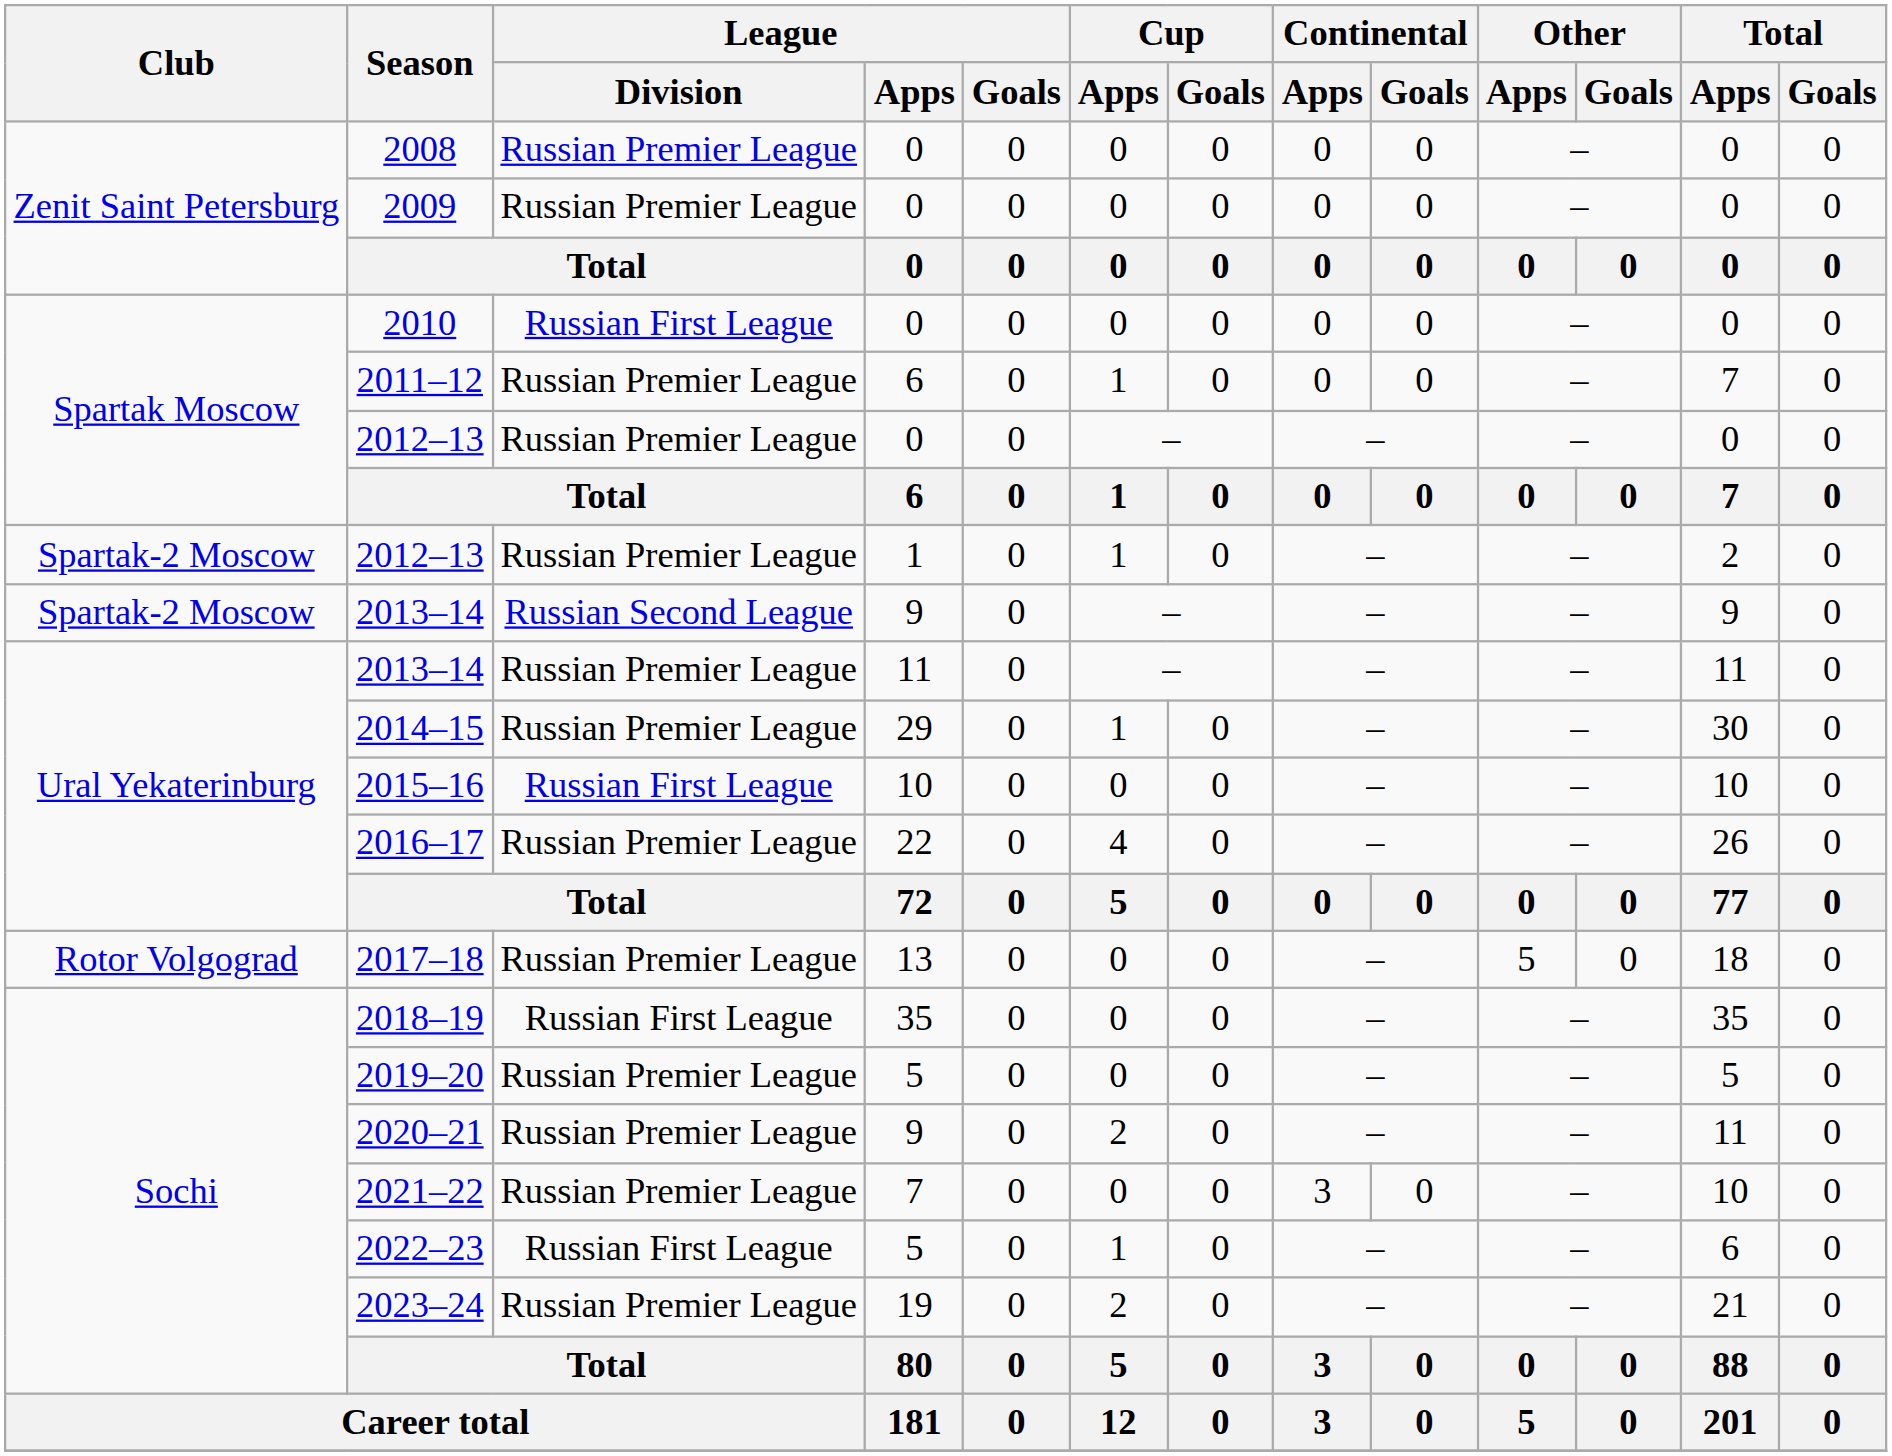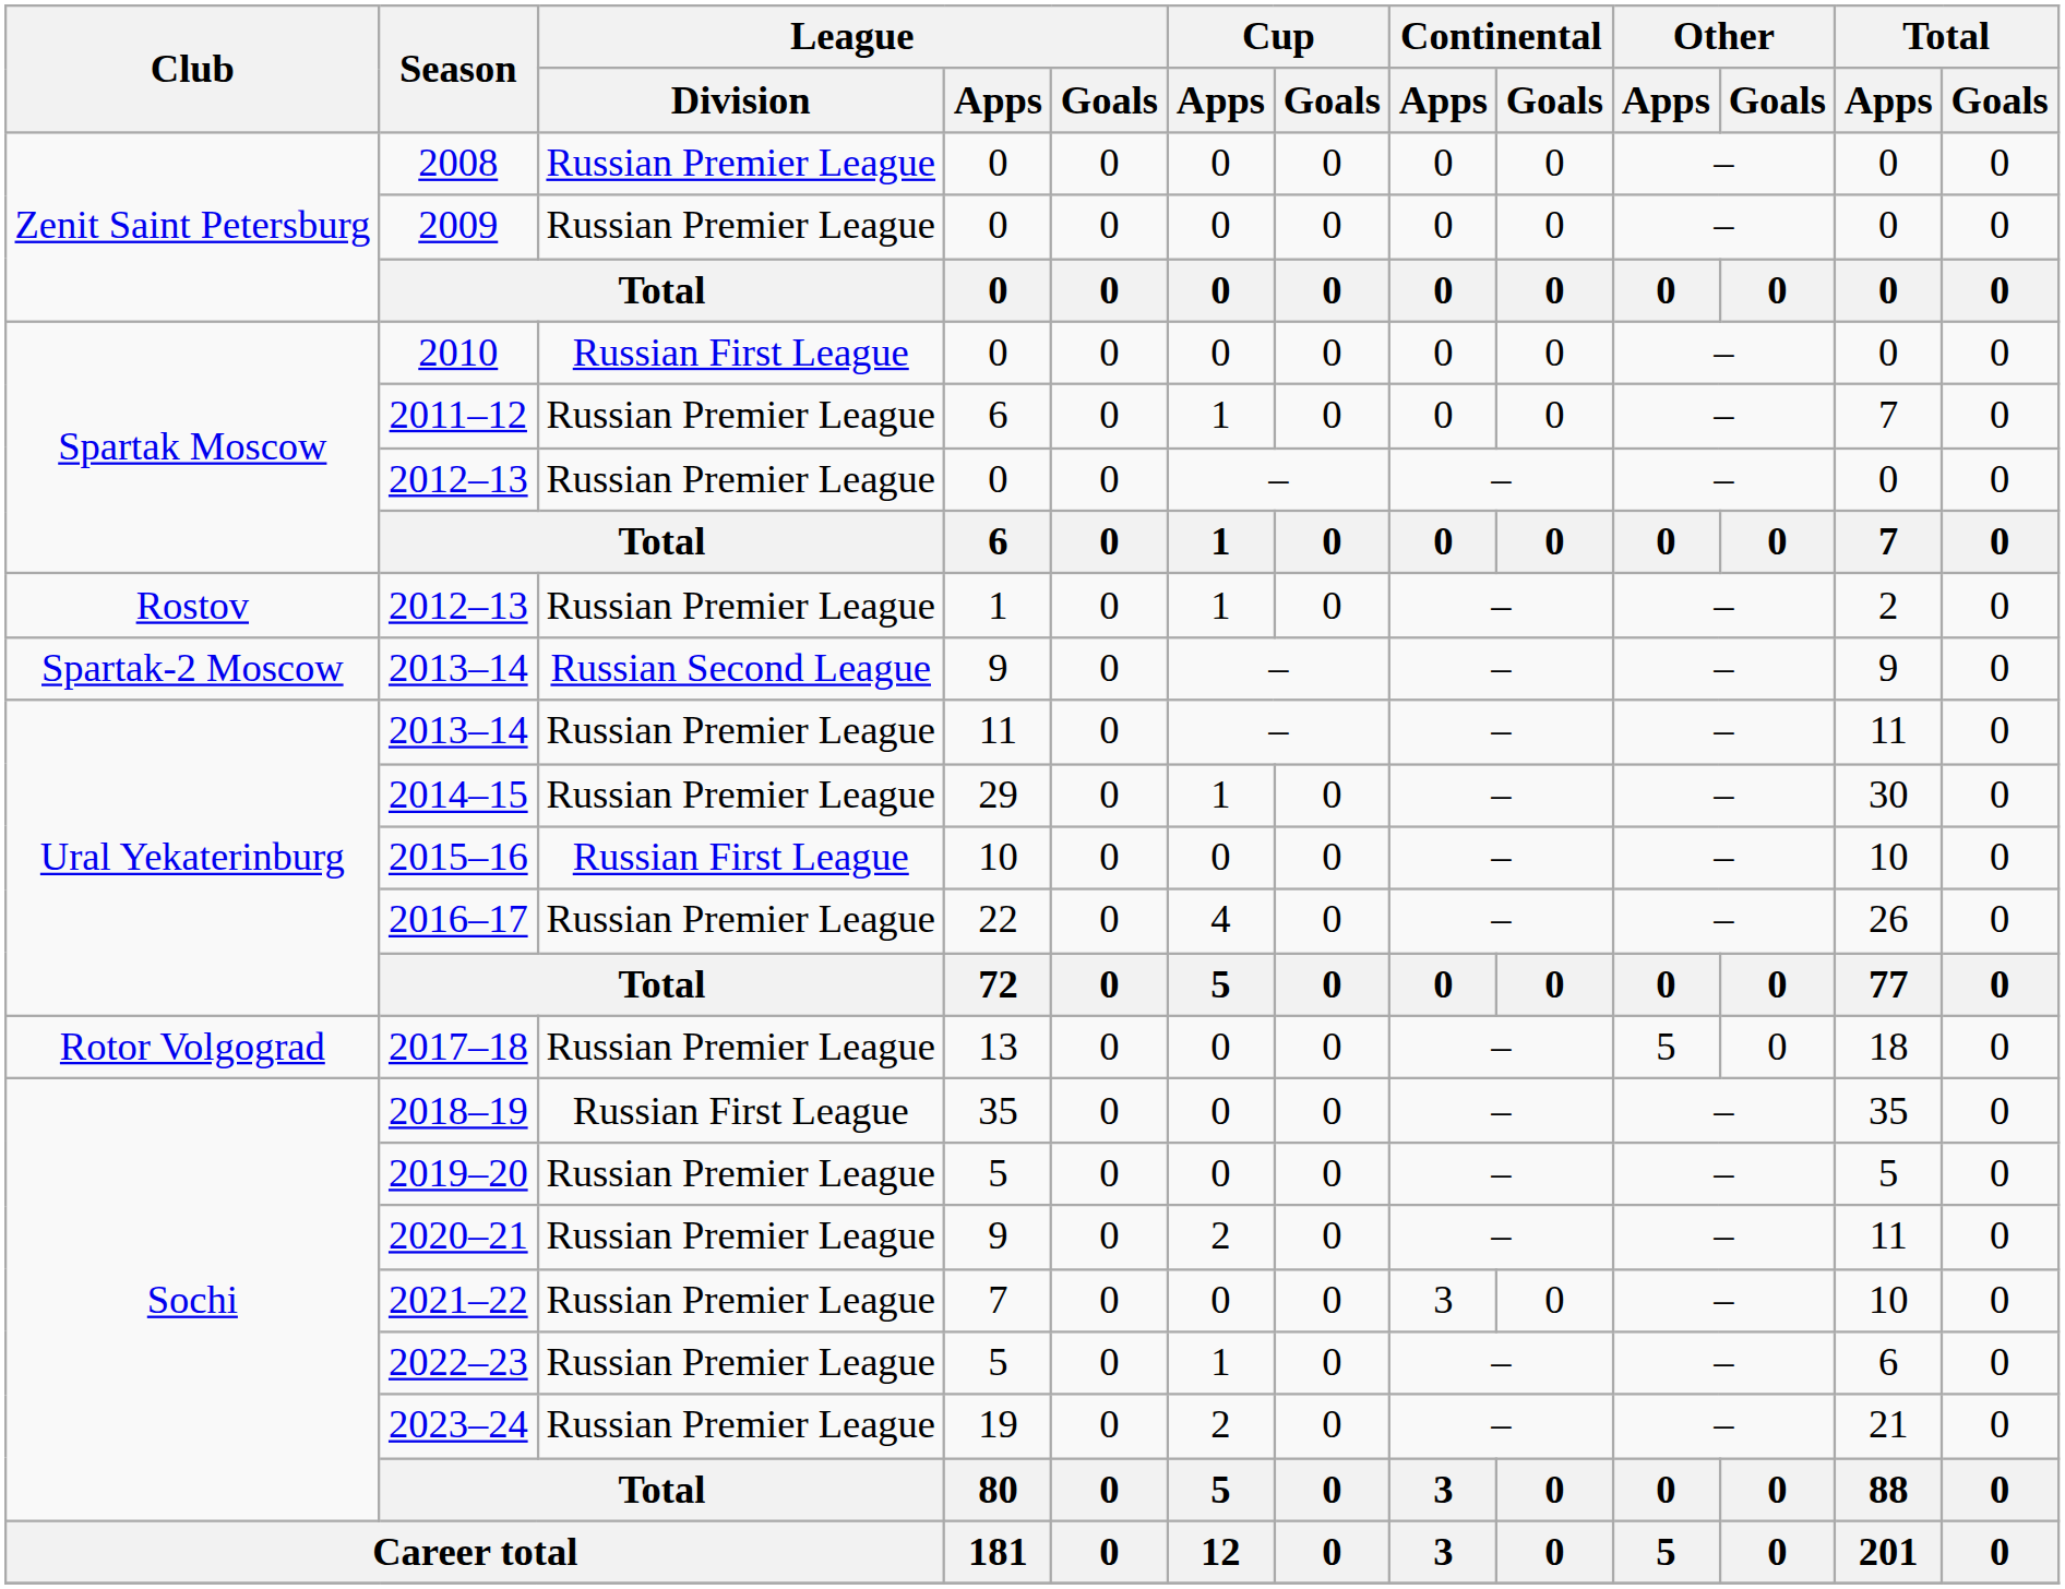 <table class="wikitable" style="text-align: center;">
 <tr>
 <th rowspan=2>Club</th>
 <th rowspan=2>Season</th>
 <th colspan=3>League</th>
 <th colspan=2>Cup</th>
 <th colspan=2>Continental</th>
 <th colspan=2>Other</th>
 <th colspan=2>Total</th>
 </tr>
 <tr>
 <th>Division</th>
 <th>Apps</th>
 <th>Goals</th>
 <th>Apps</th>
 <th>Goals</th>
 <th>Apps</th>
 <th>Goals</th>
 <th>Apps</th>
 <th>Goals</th>
 <th>Apps</th>
 <th>Goals</th>
 </tr>
 <tr>
 <td rowspan="3"><a href='#'>Zenit Saint Petersburg</a></td>
 <td><a href='#'>2008</a></td>
 <td><a href='#'>Russian Premier League</a></td>
 <td>0</td>
 <td>0</td>
 <td>0</td>
 <td>0</td>
 <td>0</td>
 <td>0</td>
 <td colspan=2>–</td>
 <td>0</td>
 <td>0</td>
 </tr>
 <tr>
 <td><a href='#'>2009</a></td>
 <td>Russian Premier League</td>
 <td>0</td>
 <td>0</td>
 <td>0</td>
 <td>0</td>
 <td>0</td>
 <td>0</td>
 <td colspan=2>–</td>
 <td>0</td>
 <td>0</td>
 </tr>
 <tr>
 <th colspan=2>Total</th>
 <th>0</th>
 <th>0</th>
 <th>0</th>
 <th>0</th>
 <th>0</th>
 <th>0</th>
 <th>0</th>
 <th>0</th>
 <th>0</th>
 <th>0</th>
 </tr>
 <tr>
 <td rowspan="4"><a href='#'>Spartak Moscow</a></td>
 <td><a href='#'>2010</a></td>
 <td><a href='#'>Russian First League</a></td>
 <td>0</td>
 <td>0</td>
 <td>0</td>
 <td>0</td>
 <td>0</td>
 <td>0</td>
 <td colspan=2>–</td>
 <td>0</td>
 <td>0</td>
 </tr>
 <tr>
 <td><a href='#'>2011–12</a></td>
 <td>Russian Premier League</td>
 <td>6</td>
 <td>0</td>
 <td>1</td>
 <td>0</td>
 <td>0</td>
 <td>0</td>
 <td colspan=2>–</td>
 <td>7</td>
 <td>0</td>
 </tr>
 <tr>
 <td><a href='#'>2012–13</a></td>
 <td>Russian Premier League</td>
 <td>0</td>
 <td>0</td>
 <td colspan=2>–</td>
 <td colspan=2>–</td>
 <td colspan=2>–</td>
 <td>0</td>
 <td>0</td>
 </tr>
 <tr>
 <th colspan=2>Total</th>
 <th>6</th>
 <th>0</th>
 <th>1</th>
 <th>0</th>
 <th>0</th>
 <th>0</th>
 <th>0</th>
 <th>0</th>
 <th>7</th>
 <th>0</th>
 </tr>
 <tr>
-<td><a href='#'>Spartak-2 Moscow</a></td>
+<td><a href='#'>Rostov</a></td>
 <td><a href='#'>2012–13</a></td>
 <td>Russian Premier League</td>
 <td>1</td>
 <td>0</td>
 <td>1</td>
 <td>0</td>
 <td colspan=2>–</td>
 <td colspan=2>–</td>
 <td>2</td>
 <td>0</td>
 </tr>
 <tr>
 <td><a href='#'>Spartak-2 Moscow</a></td>
 <td><a href='#'>2013–14</a></td>
 <td><a href='#'>Russian Second League</a></td>
 <td>9</td>
 <td>0</td>
 <td colspan=2>–</td>
 <td colspan=2>–</td>
 <td colspan=2>–</td>
 <td>9</td>
 <td>0</td>
 </tr>
 <tr>
 <td rowspan="5"><a href='#'>Ural Yekaterinburg</a></td>
 <td><a href='#'>2013–14</a></td>
 <td>Russian Premier League</td>
 <td>11</td>
 <td>0</td>
 <td colspan=2>–</td>
 <td colspan=2>–</td>
 <td colspan=2>–</td>
 <td>11</td>
 <td>0</td>
 </tr>
 <tr>
 <td><a href='#'>2014–15</a></td>
 <td>Russian Premier League</td>
 <td>29</td>
 <td>0</td>
 <td>1</td>
 <td>0</td>
 <td colspan=2>–</td>
 <td colspan=2>–</td>
 <td>30</td>
 <td>0</td>
 </tr>
 <tr>
 <td><a href='#'>2015–16</a></td>
 <td><a href='#'>Russian First League</a></td>
 <td>10</td>
 <td>0</td>
 <td>0</td>
 <td>0</td>
 <td colspan=2>–</td>
 <td colspan=2>–</td>
 <td>10</td>
 <td>0</td>
 </tr>
 <tr>
 <td><a href='#'>2016–17</a></td>
 <td>Russian Premier League</td>
 <td>22</td>
 <td>0</td>
 <td>4</td>
 <td>0</td>
 <td colspan=2>–</td>
 <td colspan=2>–</td>
 <td>26</td>
 <td>0</td>
 </tr>
 <tr>
 <th colspan=2>Total</th>
 <th>72</th>
 <th>0</th>
 <th>5</th>
 <th>0</th>
 <th>0</th>
 <th>0</th>
 <th>0</th>
 <th>0</th>
 <th>77</th>
 <th>0</th>
 </tr>
 <tr>
 <td><a href='#'>Rotor Volgograd</a></td>
 <td><a href='#'>2017–18</a></td>
 <td>Russian Premier League</td>
 <td>13</td>
 <td>0</td>
 <td>0</td>
 <td>0</td>
 <td colspan=2>–</td>
 <td>5</td>
 <td>0</td>
 <td>18</td>
 <td>0</td>
 </tr>
 <tr>
 <td rowspan="7"><a href='#'>Sochi</a></td>
 <td><a href='#'>2018–19</a></td>
 <td>Russian First League</td>
 <td>35</td>
 <td>0</td>
 <td>0</td>
 <td>0</td>
 <td colspan=2>–</td>
 <td colspan=2>–</td>
 <td>35</td>
 <td>0</td>
 </tr>
 <tr>
 <td><a href='#'>2019–20</a></td>
 <td>Russian Premier League</td>
 <td>5</td>
 <td>0</td>
 <td>0</td>
 <td>0</td>
 <td colspan=2>–</td>
 <td colspan=2>–</td>
 <td>5</td>
 <td>0</td>
 </tr>
 <tr>
 <td><a href='#'>2020–21</a></td>
 <td>Russian Premier League</td>
 <td>9</td>
 <td>0</td>
 <td>2</td>
 <td>0</td>
 <td colspan=2>–</td>
 <td colspan=2>–</td>
 <td>11</td>
 <td>0</td>
 </tr>
 <tr>
 <td><a href='#'>2021–22</a></td>
 <td>Russian Premier League</td>
 <td>7</td>
 <td>0</td>
 <td>0</td>
 <td>0</td>
 <td>3</td>
 <td>0</td>
 <td colspan=2>–</td>
 <td>10</td>
 <td>0</td>
 </tr>
 <tr>
 <td><a href='#'>2022–23</a></td>
-<td>Russian First League</td>
+<td>Russian Premier League</td>
 <td>5</td>
 <td>0</td>
 <td>1</td>
 <td>0</td>
 <td colspan=2>–</td>
 <td colspan=2>–</td>
 <td>6</td>
 <td>0</td>
 </tr>
 <tr>
 <td><a href='#'>2023–24</a></td>
 <td>Russian Premier League</td>
 <td>19</td>
 <td>0</td>
 <td>2</td>
 <td>0</td>
 <td colspan=2>–</td>
 <td colspan=2>–</td>
 <td>21</td>
 <td>0</td>
 </tr>
 <tr>
 <th colspan=2>Total</th>
 <th>80</th>
 <th>0</th>
 <th>5</th>
 <th>0</th>
 <th>3</th>
 <th>0</th>
 <th>0</th>
 <th>0</th>
 <th>88</th>
 <th>0</th>
 </tr>
 <tr>
 <th colspan=3>Career total</th>
 <th>181</th>
 <th>0</th>
 <th>12</th>
 <th>0</th>
 <th>3</th>
 <th>0</th>
 <th>5</th>
 <th>0</th>
 <th>201</th>
 <th>0</th>
 </tr>
 <tr>
 </tr>
 </table>
